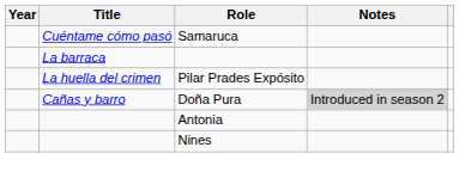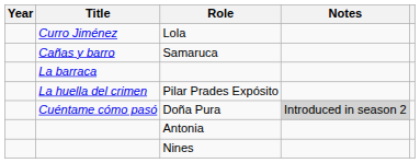 <table class="wikitable sortable">
 <tr>
 <th>Year</th>
 <th>Title</th>
 <th>Role</th>
 <th class = "unsortable">Notes</th>
 <th class = "unsortable"></th>
 </tr>
 <tr>
 <td></td>
-<td><em><a href='#'>Cuéntame cómo pasó</a></em></td>
+<td><em><a href='#'>Curro Jiménez</a></em></td>
+<td>Lola</td>
+<td></td>
+<td></td>
+</tr>
+<tr>
+<td></td>
+<td><em><a href='#'>Cañas y barro</a></em></td>
 <td>Samaruca</td>
 <td></td>
 <td></td>
 </tr>
 <tr>
 <td></td>
 <td><em><a href='#'>La barraca</a></em></td>
 <td></td>
 <td></td>
 <td></td>
 </tr>
 <tr>
 <td></td>
 <td><em><a href='#'>La huella del crimen</a></em></td>
 <td>Pilar Prades Expósito</td>
 <td></td>
 <td></td>
 </tr>
 <tr>
 <td></td>
-<td><em><a href='#'>Cañas y barro</a></em></td>
+<td><em><a href='#'>Cuéntame cómo pasó</a></em></td>
 <td>Doña Pura</td>
 <td style="background: lightgrey;">Introduced in season 2</td>
 <td></td>
 </tr>
 <tr>
 <td></td>
 <td><em></em></td>
 <td>Antonia</td>
 <td></td>
 <td></td>
 </tr>
 <tr>
 <td></td>
 <td><em></em></td>
 <td>Nines</td>
 <td></td>
 <td></td>
 </tr>
 </table>
